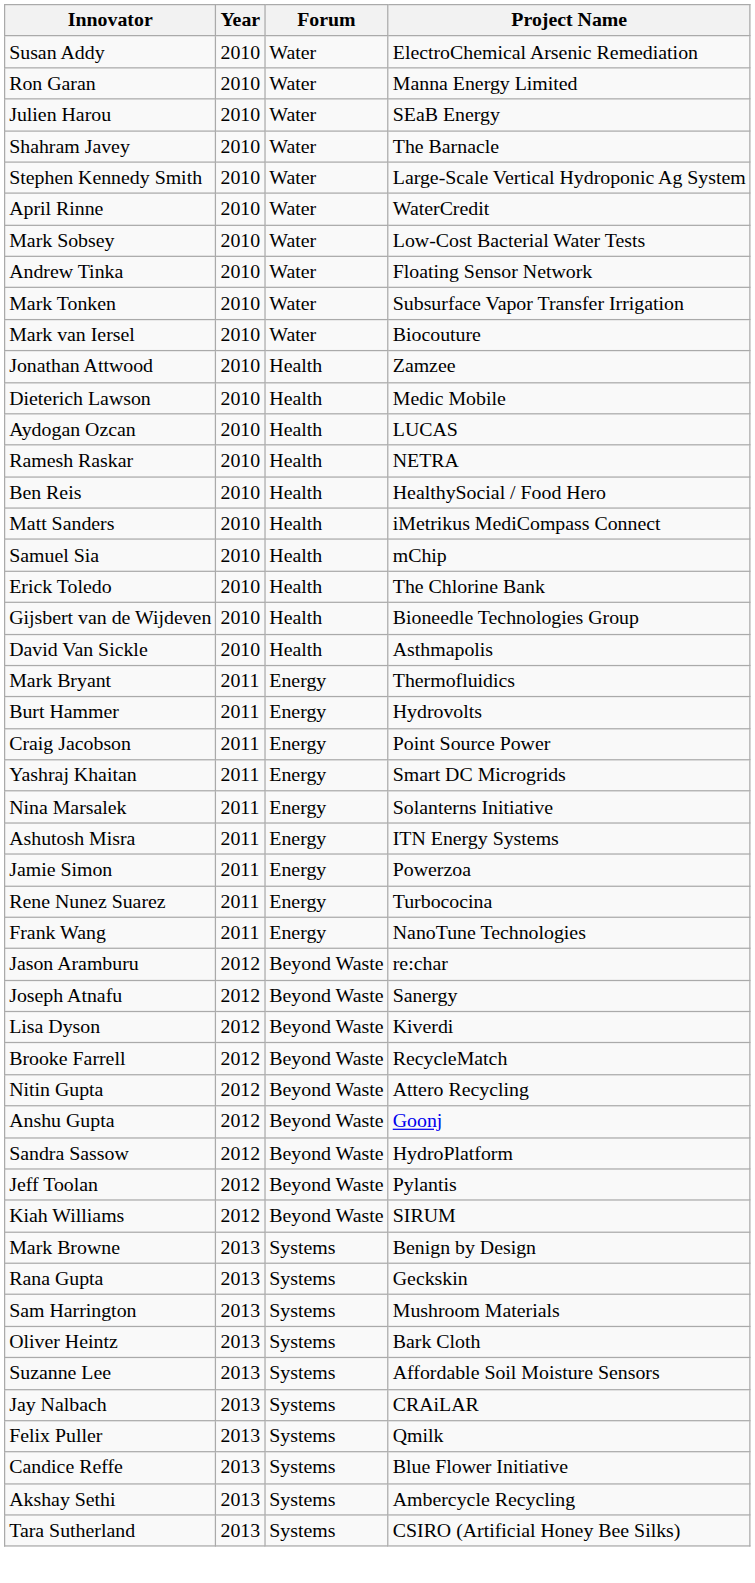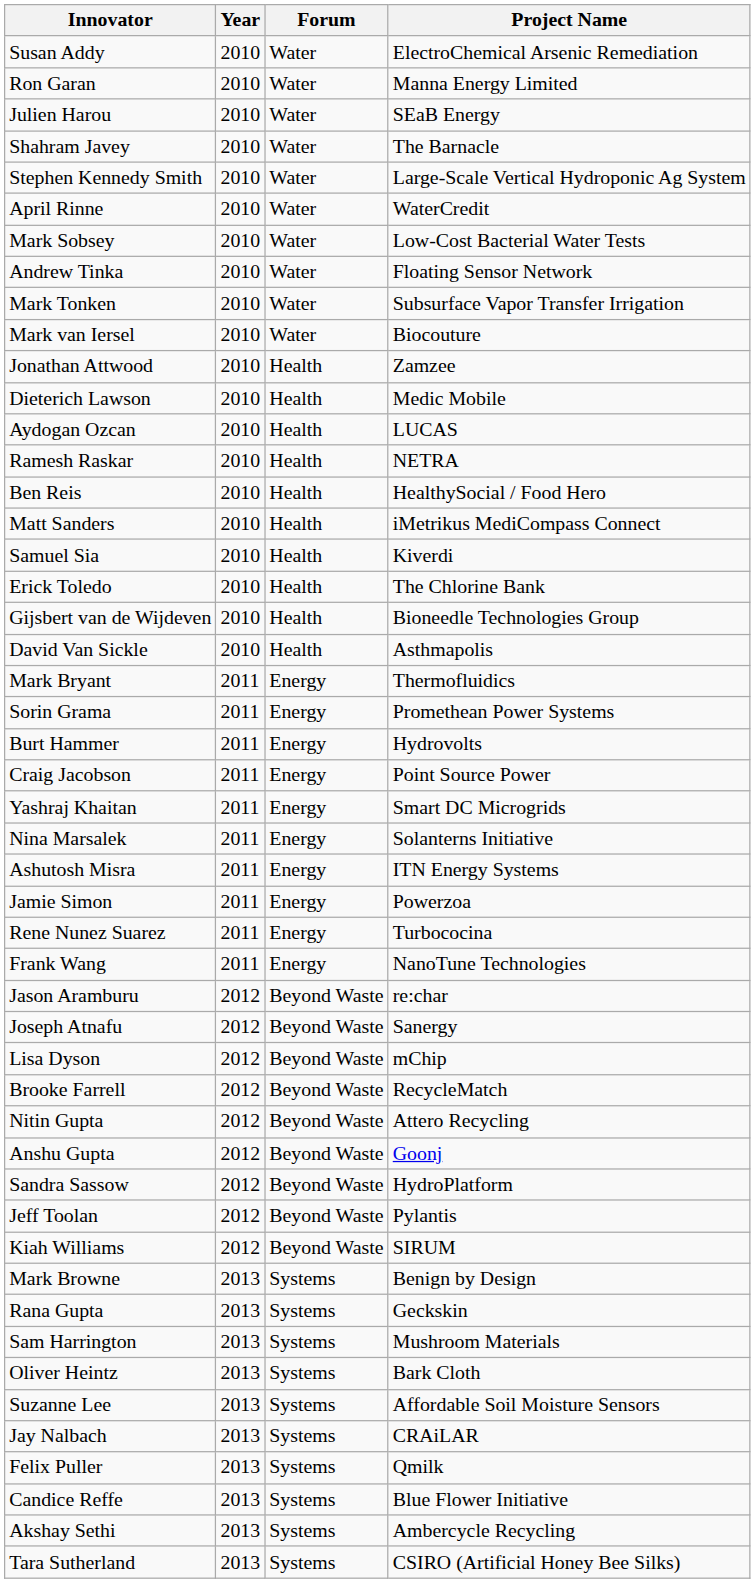 <table class="wikitable">
 <tr>
 <th>Innovator</th>
 <th>Year</th>
 <th>Forum</th>
 <th>Project Name</th>
 </tr>
 <tr>
 <td>Susan Addy</td>
 <td>2010</td>
 <td>Water</td>
 <td>ElectroChemical Arsenic Remediation</td>
 </tr>
 <tr>
 <td>Ron Garan</td>
 <td>2010</td>
 <td>Water</td>
 <td>Manna Energy Limited</td>
 </tr>
 <tr>
 <td>Julien Harou</td>
 <td>2010</td>
 <td>Water</td>
 <td>SEaB Energy</td>
 </tr>
 <tr>
 <td>Shahram Javey</td>
 <td>2010</td>
 <td>Water</td>
 <td>The Barnacle</td>
 </tr>
 <tr>
 <td>Stephen Kennedy Smith</td>
 <td>2010</td>
 <td>Water</td>
 <td>Large-Scale Vertical Hydroponic Ag System</td>
 </tr>
 <tr>
 <td>April Rinne</td>
 <td>2010</td>
 <td>Water</td>
 <td>WaterCredit</td>
 </tr>
 <tr>
 <td>Mark Sobsey</td>
 <td>2010</td>
 <td>Water</td>
 <td>Low-Cost Bacterial Water Tests</td>
 </tr>
 <tr>
 <td>Andrew Tinka</td>
 <td>2010</td>
 <td>Water</td>
 <td>Floating Sensor Network</td>
 </tr>
 <tr>
 <td>Mark Tonken</td>
 <td>2010</td>
 <td>Water</td>
 <td>Subsurface Vapor Transfer Irrigation</td>
 </tr>
 <tr>
 <td>Mark van Iersel</td>
 <td>2010</td>
 <td>Water</td>
 <td>Biocouture</td>
 </tr>
 <tr>
 <td>Jonathan Attwood</td>
 <td>2010</td>
 <td>Health</td>
 <td>Zamzee</td>
 </tr>
 <tr>
 <td>Dieterich Lawson</td>
 <td>2010</td>
 <td>Health</td>
 <td>Medic Mobile</td>
 </tr>
 <tr>
 <td>Aydogan Ozcan</td>
 <td>2010</td>
 <td>Health</td>
 <td>LUCAS</td>
 </tr>
 <tr>
 <td>Ramesh Raskar</td>
 <td>2010</td>
 <td>Health</td>
 <td>NETRA</td>
 </tr>
 <tr>
 <td>Ben Reis</td>
 <td>2010</td>
 <td>Health</td>
 <td>HealthySocial / Food Hero</td>
 </tr>
 <tr>
 <td>Matt Sanders</td>
 <td>2010</td>
 <td>Health</td>
 <td>iMetrikus MediCompass Connect</td>
 </tr>
 <tr>
 <td>Samuel Sia</td>
 <td>2010</td>
 <td>Health</td>
-<td>mChip</td>
+<td>Kiverdi</td>
 </tr>
 <tr>
 <td>Erick Toledo</td>
 <td>2010</td>
 <td>Health</td>
 <td>The Chlorine Bank</td>
 </tr>
 <tr>
 <td>Gijsbert van de Wijdeven</td>
 <td>2010</td>
 <td>Health</td>
 <td>Bioneedle Technologies Group</td>
 </tr>
 <tr>
 <td>David Van Sickle</td>
 <td>2010</td>
 <td>Health</td>
 <td>Asthmapolis</td>
 </tr>
 <tr>
 <td>Mark Bryant</td>
 <td>2011</td>
 <td>Energy</td>
 <td>Thermofluidics</td>
+</tr>
+<tr>
+<td>Sorin Grama</td>
+<td>2011</td>
+<td>Energy</td>
+<td>Promethean Power Systems</td>
 </tr>
 <tr>
 <td>Burt Hammer</td>
 <td>2011</td>
 <td>Energy</td>
 <td>Hydrovolts</td>
 </tr>
 <tr>
 <td>Craig Jacobson</td>
 <td>2011</td>
 <td>Energy</td>
 <td>Point Source Power</td>
 </tr>
 <tr>
 <td>Yashraj Khaitan</td>
 <td>2011</td>
 <td>Energy</td>
 <td>Smart DC Microgrids</td>
 </tr>
 <tr>
 <td>Nina Marsalek</td>
 <td>2011</td>
 <td>Energy</td>
 <td>Solanterns Initiative</td>
 </tr>
 <tr>
 <td>Ashutosh Misra</td>
 <td>2011</td>
 <td>Energy</td>
 <td>ITN Energy Systems</td>
 </tr>
 <tr>
 <td>Jamie Simon</td>
 <td>2011</td>
 <td>Energy</td>
 <td>Powerzoa</td>
 </tr>
 <tr>
 <td>Rene Nunez Suarez</td>
 <td>2011</td>
 <td>Energy</td>
 <td>Turbococina</td>
 </tr>
 <tr>
 <td>Frank Wang</td>
 <td>2011</td>
 <td>Energy</td>
 <td>NanoTune Technologies</td>
 </tr>
 <tr>
 <td>Jason Aramburu</td>
 <td>2012</td>
 <td>Beyond Waste</td>
 <td>re:char</td>
 </tr>
 <tr>
 <td>Joseph Atnafu</td>
 <td>2012</td>
 <td>Beyond Waste</td>
 <td>Sanergy</td>
 </tr>
 <tr>
 <td>Lisa Dyson</td>
 <td>2012</td>
 <td>Beyond Waste</td>
-<td>Kiverdi</td>
+<td>mChip</td>
 </tr>
 <tr>
 <td>Brooke Farrell</td>
 <td>2012</td>
 <td>Beyond Waste</td>
 <td>RecycleMatch</td>
 </tr>
 <tr>
 <td>Nitin Gupta</td>
 <td>2012</td>
 <td>Beyond Waste</td>
 <td>Attero Recycling</td>
 </tr>
 <tr>
 <td>Anshu Gupta</td>
 <td>2012</td>
 <td>Beyond Waste</td>
 <td><a href='#'>Goonj</a></td>
 </tr>
 <tr>
 <td>Sandra Sassow</td>
 <td>2012</td>
 <td>Beyond Waste</td>
 <td>HydroPlatform</td>
 </tr>
 <tr>
 <td>Jeff Toolan</td>
 <td>2012</td>
 <td>Beyond Waste</td>
 <td>Pylantis</td>
 </tr>
 <tr>
 <td>Kiah Williams</td>
 <td>2012</td>
 <td>Beyond Waste</td>
 <td>SIRUM</td>
 </tr>
 <tr>
 <td>Mark Browne</td>
 <td>2013</td>
 <td>Systems</td>
 <td>Benign by Design</td>
 </tr>
 <tr>
 <td>Rana Gupta</td>
 <td>2013</td>
 <td>Systems</td>
 <td>Geckskin</td>
 </tr>
 <tr>
 <td>Sam Harrington</td>
 <td>2013</td>
 <td>Systems</td>
 <td>Mushroom Materials</td>
 </tr>
 <tr>
 <td>Oliver Heintz</td>
 <td>2013</td>
 <td>Systems</td>
 <td>Bark Cloth</td>
 </tr>
 <tr>
 <td>Suzanne Lee</td>
 <td>2013</td>
 <td>Systems</td>
 <td>Affordable Soil Moisture Sensors</td>
 </tr>
 <tr>
 <td>Jay Nalbach</td>
 <td>2013</td>
 <td>Systems</td>
 <td>CRAiLAR</td>
 </tr>
 <tr>
 <td>Felix Puller</td>
 <td>2013</td>
 <td>Systems</td>
 <td>Qmilk</td>
 </tr>
 <tr>
 <td>Candice Reffe</td>
 <td>2013</td>
 <td>Systems</td>
 <td>Blue Flower Initiative</td>
 </tr>
 <tr>
 <td>Akshay Sethi</td>
 <td>2013</td>
 <td>Systems</td>
 <td>Ambercycle Recycling</td>
 </tr>
 <tr>
 <td>Tara Sutherland</td>
 <td>2013</td>
 <td>Systems</td>
 <td>CSIRO (Artificial Honey Bee Silks)</td>
 </tr>
 </table>
